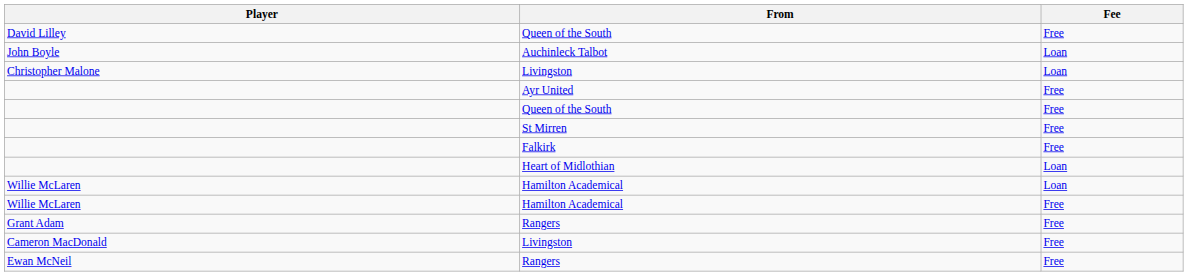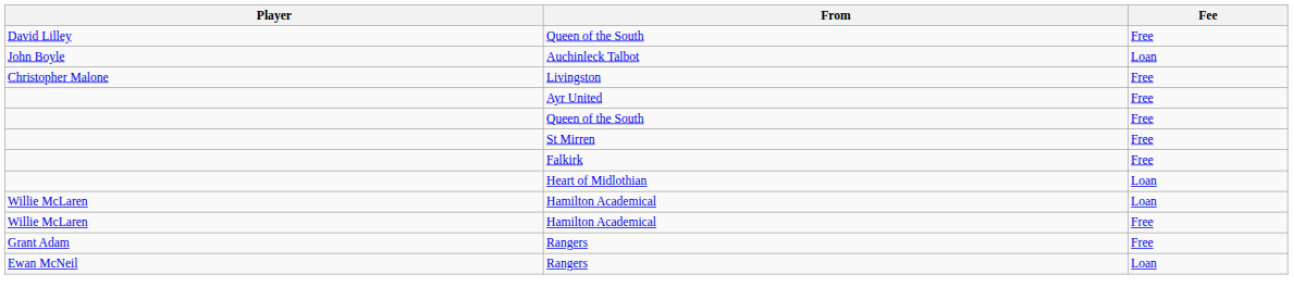 <table class="wikitable" style="text-align:center; font-size:95%;width:98%; text-align:left">
 <tr>
 <th>Player</th>
 <th>From</th>
 <th>Fee</th>
 </tr>
 <tr>
 <td> <a href='#'>David Lilley</a></td>
 <td> <a href='#'>Queen of the South</a></td>
 <td><a href='#'>Free</a></td>
 </tr>
 <tr>
 <td> <a href='#'>John Boyle</a></td>
 <td> <a href='#'>Auchinleck Talbot</a></td>
 <td><a href='#'>Loan</a></td>
 </tr>
 <tr>
 <td> <a href='#'>Christopher Malone</a></td>
 <td> <a href='#'>Livingston</a></td>
-<td><a href='#'>Loan</a></td>
+<td><a href='#'>Free</a></td>
 </tr>
 <tr>
 <td> </td>
 <td> <a href='#'>Ayr United</a></td>
 <td><a href='#'>Free</a></td>
 </tr>
 <tr>
 <td> </td>
 <td> <a href='#'>Queen of the South</a></td>
 <td><a href='#'>Free</a></td>
 </tr>
 <tr>
 <td> </td>
 <td> <a href='#'>St Mirren</a></td>
 <td><a href='#'>Free</a></td>
 </tr>
 <tr>
 <td> </td>
 <td> <a href='#'>Falkirk</a></td>
 <td><a href='#'>Free</a></td>
 </tr>
 <tr>
 <td> </td>
 <td> <a href='#'>Heart of Midlothian</a></td>
 <td><a href='#'>Loan</a></td>
 </tr>
 <tr>
 <td> <a href='#'>Willie McLaren</a></td>
 <td> <a href='#'>Hamilton Academical</a></td>
 <td><a href='#'>Loan</a></td>
 </tr>
 <tr>
 <td> <a href='#'>Willie McLaren</a></td>
 <td> <a href='#'>Hamilton Academical</a></td>
 <td><a href='#'>Free</a></td>
 </tr>
 <tr>
 <td> <a href='#'>Grant Adam</a></td>
 <td> <a href='#'>Rangers</a></td>
 <td><a href='#'>Free</a></td>
 </tr>
 <tr>
-<td> <a href='#'>Cameron MacDonald</a></td>
-<td> <a href='#'>Livingston</a></td>
-<td><a href='#'>Free</a></td>
-</tr>
-<tr>
 <td> <a href='#'>Ewan McNeil</a></td>
 <td> <a href='#'>Rangers</a></td>
-<td><a href='#'>Free</a></td>
+<td><a href='#'>Loan</a></td>
 </tr>
 </table>
